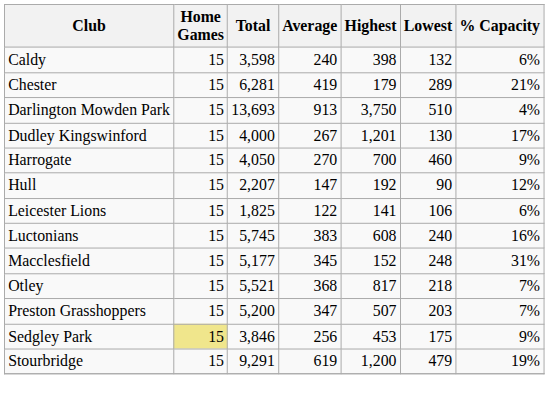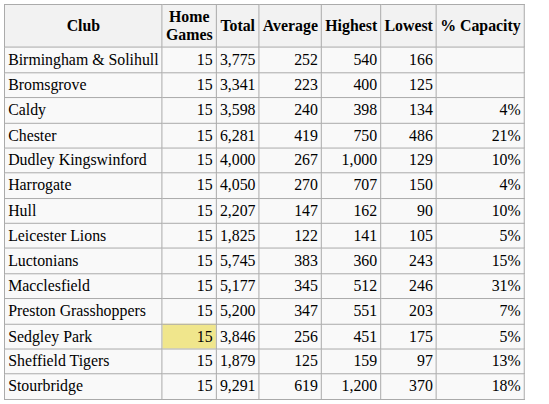 <table class="wikitable sortable" style="text-align:right">
 <tr>
 <th>Club</th>
 <th>Home<br>Games</th>
 <th>Total</th>
 <th>Average</th>
 <th>Highest</th>
 <th>Lowest</th>
 <th>% Capacity</th>
 </tr>
 <tr>
+<td style="text-align:left">Birmingham & Solihull</td>
+<td>15</td>
+<td>3,775</td>
+<td>252</td>
+<td>540</td>
+<td>166</td>
+<td></td>
+</tr>
+<tr>
+<td style="text-align:left">Bromsgrove</td>
+<td>15</td>
+<td>3,341</td>
+<td>223</td>
+<td>400</td>
+<td>125</td>
+<td></td>
+</tr>
+<tr>
 <td style="text-align:left">Caldy</td>
 <td>15</td>
 <td>3,598</td>
 <td>240</td>
 <td>398</td>
-<td>132</td>
-<td>6%</td>
+<td>134</td>
+<td>4%</td>
 </tr>
 <tr>
 <td style="text-align:left">Chester</td>
 <td>15</td>
 <td>6,281</td>
 <td>419</td>
-<td>179</td>
-<td>289</td>
+<td>750</td>
+<td>486</td>
 <td>21%</td>
-</tr>
-<tr>
-<td style="text-align:left">Darlington Mowden Park</td>
-<td>15</td>
-<td>13,693</td>
-<td>913</td>
-<td>3,750</td>
-<td>510</td>
-<td>4%</td>
 </tr>
 <tr>
 <td style="text-align:left">Dudley Kingswinford</td>
 <td>15</td>
 <td>4,000</td>
 <td>267</td>
-<td>1,201</td>
-<td>130</td>
-<td>17%</td>
+<td>1,000</td>
+<td>129</td>
+<td>10%</td>
 </tr>
 <tr>
 <td style="text-align:left">Harrogate</td>
 <td>15</td>
 <td>4,050</td>
 <td>270</td>
-<td>700</td>
-<td>460</td>
-<td>9%</td>
+<td>707</td>
+<td>150</td>
+<td>4%</td>
 </tr>
 <tr>
 <td style="text-align:left">Hull</td>
 <td>15</td>
 <td>2,207</td>
 <td>147</td>
-<td>192</td>
+<td>162</td>
 <td>90</td>
-<td>12%</td>
+<td>10%</td>
 </tr>
 <tr>
 <td style="text-align:left">Leicester Lions</td>
 <td>15</td>
 <td>1,825</td>
 <td>122</td>
 <td>141</td>
-<td>106</td>
-<td>6%</td>
+<td>105</td>
+<td>5%</td>
 </tr>
 <tr>
 <td style="text-align:left">Luctonians</td>
 <td>15</td>
 <td>5,745</td>
 <td>383</td>
-<td>608</td>
-<td>240</td>
-<td>16%</td>
+<td>360</td>
+<td>243</td>
+<td>15%</td>
 </tr>
 <tr>
 <td style="text-align:left">Macclesfield</td>
 <td>15</td>
 <td>5,177</td>
 <td>345</td>
-<td>152</td>
-<td>248</td>
+<td>512</td>
+<td>246</td>
 <td>31%</td>
-</tr>
-<tr>
-<td style="text-align:left">Otley</td>
-<td>15</td>
-<td>5,521</td>
-<td>368</td>
-<td>817</td>
-<td>218</td>
-<td>7%</td>
 </tr>
 <tr>
 <td style="text-align:left">Preston Grasshoppers</td>
 <td>15</td>
 <td>5,200</td>
 <td>347</td>
-<td>507</td>
+<td>551</td>
 <td>203</td>
 <td>7%</td>
 </tr>
 <tr>
 <td style="text-align:left">Sedgley Park</td>
 <td style="background: khaki;">15</td>
 <td>3,846</td>
 <td>256</td>
-<td>453</td>
+<td>451</td>
 <td>175</td>
-<td>9%</td>
+<td>5%</td>
+</tr>
+<tr>
+<td style="text-align:left">Sheffield Tigers</td>
+<td>15</td>
+<td>1,879</td>
+<td>125</td>
+<td>159</td>
+<td>97</td>
+<td>13%</td>
 </tr>
 <tr>
 <td style="text-align:left">Stourbridge</td>
 <td>15</td>
 <td>9,291</td>
 <td>619</td>
 <td>1,200</td>
-<td>479</td>
-<td>19%</td>
+<td>370</td>
+<td>18%</td>
 </tr>
 <tr>
 </tr>
 </table>
